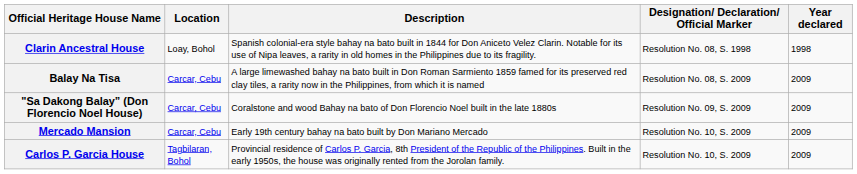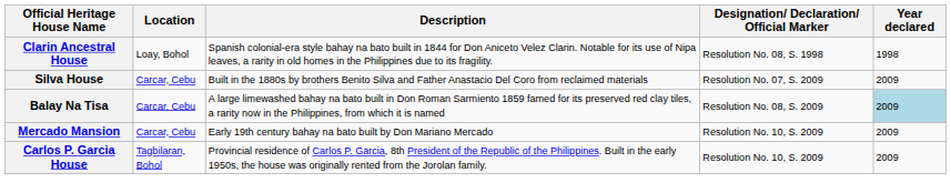 <table class="wikitable sortable">
 <tr>
 <th>Official Heritage House Name</th>
 <th>Location</th>
 <th>Description</th>
 <th>Designation/ Declaration/ Official Marker</th>
 <th>Year declared</th>
 </tr>
 <tr>
 <th><a href='#'>Clarin Ancestral House</a></th>
 <td><small>Loay, Bohol</small></td>
 <td><small>Spanish colonial-era style bahay na bato built in 1844 for Don Aniceto Velez Clarin. Notable for its use of Nipa leaves, a rarity in old homes in the Philippines due to its fragility.</small></td>
 <td><small>Resolution No. 08, S. 1998</small></td>
 <td><small>1998</small></td>
 </tr>
 <tr>
+<th>Silva House</th>
+<td><a href='#'><small>Carcar, Cebu</small></a></td>
+<td><small>Built in the 1880s by brothers Benito Silva and Father Anastacio Del Coro from reclaimed materials </small></td>
+<td><small>Resolution No. 07, S. 2009</small></td>
+<td><small>2009</small></td>
+</tr>
+<tr>
 <th>Balay Na Tisa</th>
 <td><a href='#'><small>Carcar, Cebu</small></a></td>
 <td><small>A large limewashed bahay na bato built in Don Roman Sarmiento 1859 famed for its preserved red clay tiles, a rarity now in the Philippines, from which it is named</small></td>
 <td><small>Resolution No. 08, S. 2009</small></td>
-<td><small>2009</small></td>
-</tr>
-<tr>
-<th>"Sa Dakong Balay” (Don Florencio Noel House)</th>
-<td><a href='#'><small>Carcar, Cebu</small></a></td>
-<td><small>Coralstone and wood Bahay na bato of Don Florencio Noel built in the late 1880s</small></td>
-<td><small>Resolution No. 09, S. 2009</small></td>
-<td><small>2009</small></td>
+<td style="background: lightblue;"><small>2009</small></td>
 </tr>
 <tr>
 <th><a href='#'>Mercado Mansion</a></th>
 <td><a href='#'><small>Carcar, Cebu</small></a></td>
 <td><small>Early 19th century bahay na bato built by Don Mariano Mercado</small></td>
 <td><small>Resolution No. 10, S. 2009</small></td>
 <td><small>2009</small></td>
 </tr>
 <tr>
 <th><a href='#'>Carlos P. Garcia House</a></th>
 <td><a href='#'><small>Tagbilaran, Bohol</small></a></td>
 <td><small>Provincial residence of <a href='#'>Carlos P. Garcia</a>, 8th <a href='#'>President of the Republic of the Philippines</a>. Built in the early 1950s, the house was originally rented from the Jorolan family.</small></td>
 <td><small>Resolution No. 10, S. 2009</small></td>
 <td><small>2009</small></td>
 </tr>
 </table>
